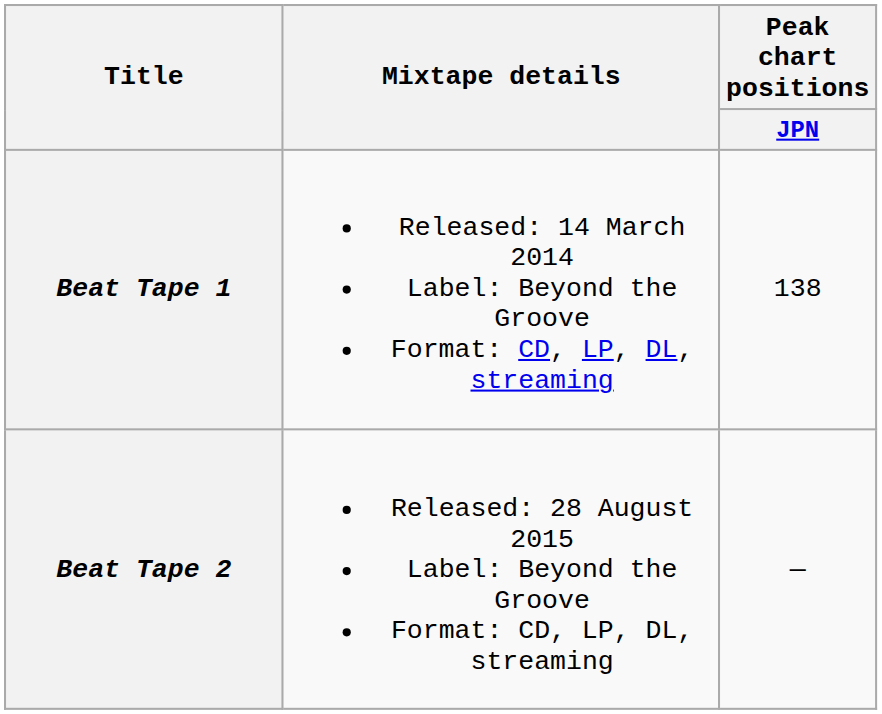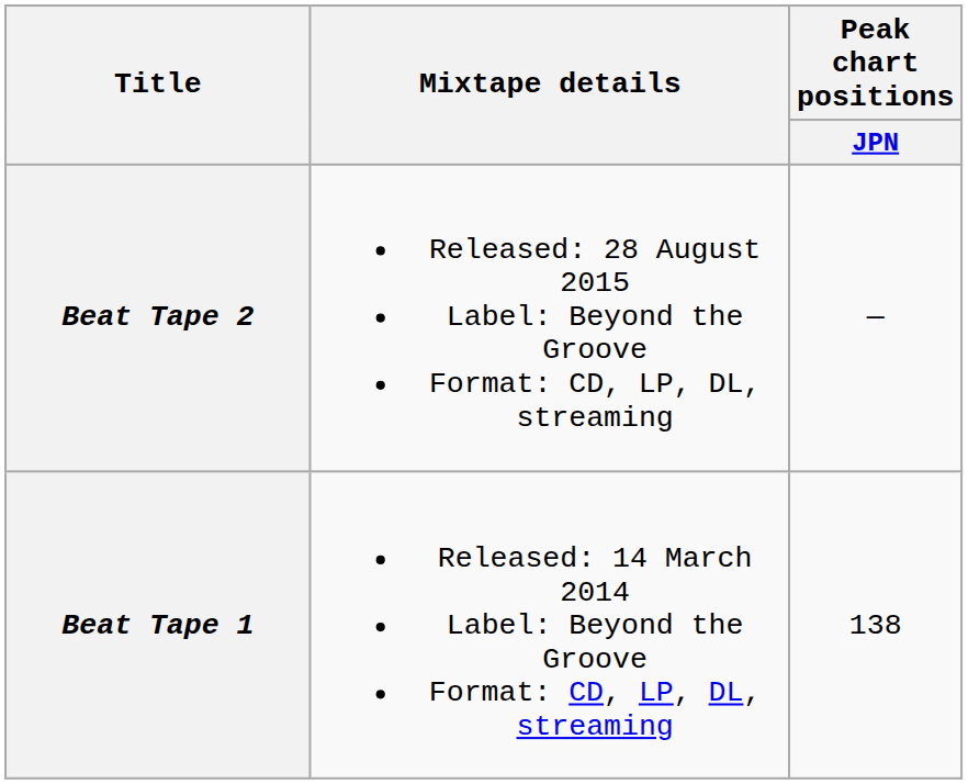 <table class="wikitable plainrowheaders" style="text-align:center;">
 <tr>
 <th scope="col" rowspan="2" style="width:10em;">Title</th>
 <th scope="col" rowspan="2" style="width:16em;">Mixtape details</th>
 <th scope="col" colspan="1">Peak chart positions</th>
 </tr>
 <tr>
 <th scope="col" style="width:3em;font-size:90%;"><a href='#'>JPN</a><br></th>
 </tr>
 <tr>
+<th scope="row"><em>Beat Tape 2</em></th>
+<td><br><ul><li>Released: 28 August 2015</li><li>Label: Beyond the Groove</li><li>Format: CD, LP, DL, streaming</li></ul></td>
+<td>—</td>
+</tr>
+<tr>
 <th scope="row"><em>Beat Tape 1</em></th>
 <td><br><ul><li>Released: 14 March 2014</li><li>Label: Beyond the Groove</li><li>Format: <a href='#'>CD</a>, <a href='#'>LP</a>, <a href='#'>DL</a>, <a href='#'>streaming</a></li></ul></td>
 <td>138</td>
 </tr>
-<tr>
-<th scope="row"><em>Beat Tape 2</em></th>
-<td><br><ul><li>Released: 28 August 2015</li><li>Label: Beyond the Groove</li><li>Format: CD, LP, DL, streaming</li></ul></td>
-<td>—</td>
-</tr>
 </table>
